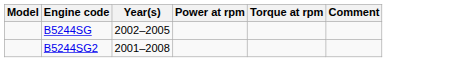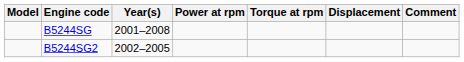 <table class="wikitable collapsible sortable">
 <tr>
 <th>Model</th>
 <th>Engine code</th>
 <th>Year(s)</th>
 <th>Power at rpm</th>
 <th>Torque at rpm</th>
+<th>Displacement</th>
 <th>Comment</th>
 </tr>
 <tr>
 <td></td>
 <td><a href='#'>B5244SG</a></td>
-<td>2002–2005</td>
+<td>2001–2008</td>
+<td></td>
 <td></td>
 <td></td>
 <td></td>
 </tr>
 <tr>
 <td></td>
 <td><a href='#'>B5244SG2</a></td>
-<td>2001–2008</td>
+<td>2002–2005</td>
+<td></td>
 <td></td>
 <td></td>
 <td></td>
 </tr>
 </table>
